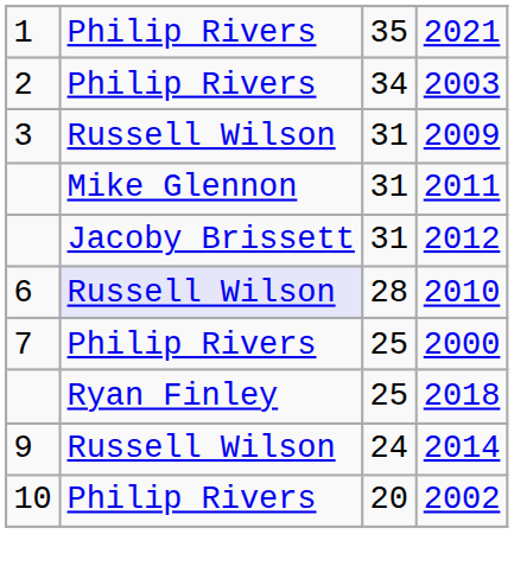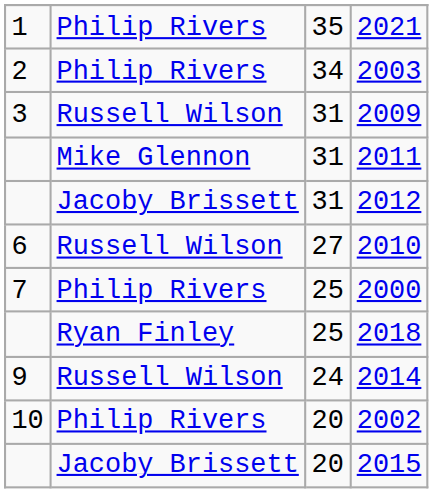 <table class="wikitable">
 <tr>
 </tr>
 <tr>
 <td>1</td>
 <td><a href='#'>Philip Rivers</a></td>
 <td>35</td>
 <td><a href='#'>2021</a></td>
 </tr>
 <tr>
 <td>2</td>
 <td><a href='#'>Philip Rivers</a></td>
 <td>34</td>
 <td><a href='#'>2003</a></td>
 </tr>
 <tr>
 <td>3</td>
 <td><a href='#'>Russell Wilson</a></td>
 <td>31</td>
 <td><a href='#'>2009</a></td>
 </tr>
 <tr>
 <td></td>
 <td><a href='#'>Mike Glennon</a></td>
 <td>31</td>
 <td><a href='#'>2011</a></td>
 </tr>
 <tr>
 <td></td>
 <td><a href='#'>Jacoby Brissett</a></td>
 <td>31</td>
 <td><a href='#'>2012</a></td>
 </tr>
 <tr>
 <td>6</td>
-<td style="background: lavender;"><a href='#'>Russell Wilson</a></td>
-<td>28</td>
+<td><a href='#'>Russell Wilson</a></td>
+<td>27</td>
 <td><a href='#'>2010</a></td>
 </tr>
 <tr>
 <td>7</td>
 <td><a href='#'>Philip Rivers</a></td>
 <td>25</td>
 <td><a href='#'>2000</a></td>
 </tr>
 <tr>
 <td></td>
 <td><a href='#'>Ryan Finley</a></td>
 <td>25</td>
 <td><a href='#'>2018</a></td>
 </tr>
 <tr>
 <td>9</td>
 <td><a href='#'>Russell Wilson</a></td>
 <td>24</td>
 <td><a href='#'>2014</a></td>
 </tr>
 <tr>
 <td>10</td>
 <td><a href='#'>Philip Rivers</a></td>
 <td>20</td>
 <td><a href='#'>2002</a></td>
 </tr>
+<tr>
+<td></td>
+<td><a href='#'>Jacoby Brissett</a></td>
+<td>20</td>
+<td><a href='#'>2015</a></td>
+</tr>
 </table>
